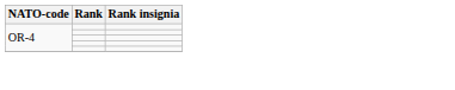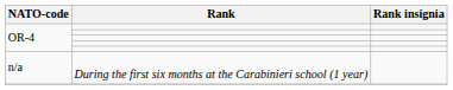 <table class="wikitable">
 <tr>
 <th>NATO-code</th>
 <th>Rank</th>
 <th>Rank insignia </th>
 </tr>
 <tr>
 <td rowspan=5>OR-4</td>
 <td></td>
 <td style="text-align:center;"></td>
 </tr>
 <tr>
 <td></td>
 <td style="text-align:center;"></td>
 </tr>
 <tr>
 <td></td>
 <td style="text-align:center;"></td>
 </tr>
 <tr>
 <td></td>
 <td style="text-align:center;"></td>
 </tr>
 <tr>
 <td></td>
 <td style="text-align:center;"></td>
 </tr>
 <tr>
+<td>n/a</td>
+<td><br><em>During the first six months at the Carabinieri school (1 year) </em></td>
+<td style="text-align:center;"></td>
+</tr>
+<tr>
 </tr>
 </table>
